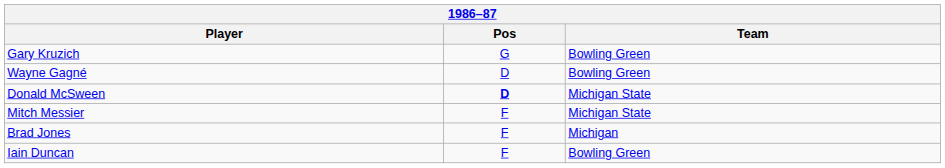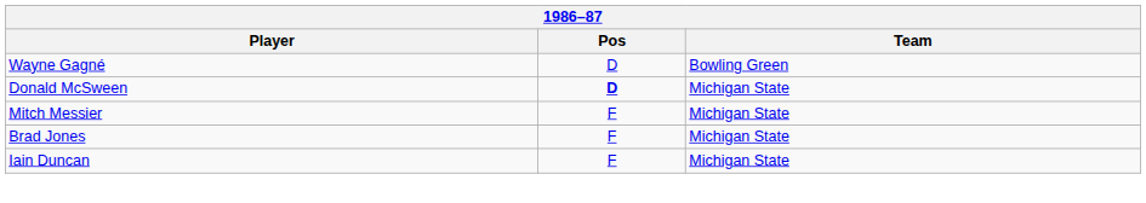 <table class="wikitable" width=95%>
 <tr>
 <th colspan=3><a href='#'>1986–87</a></th>
 </tr>
 <tr>
 <th>Player</th>
 <th>Pos</th>
 <th>Team</th>
-</tr>
-<tr>
-<td><a href='#'>Gary Kruzich</a></td>
-<td style="text-align:center;"><a href='#'>G</a></td>
-<td><a href='#'>Bowling Green</a></td>
 </tr>
 <tr>
 <td><a href='#'>Wayne Gagné</a></td>
 <td style="text-align:center;"><a href='#'>D</a></td>
 <td><a href='#'>Bowling Green</a></td>
 </tr>
 <tr>
 <td><a href='#'>Donald McSween</a></td>
 <td style="text-align:center;"><strong><a href='#'>D</a></strong></td>
 <td><a href='#'>Michigan State</a></td>
 </tr>
 <tr>
 <td><a href='#'>Mitch Messier</a></td>
 <td style="text-align:center;"><a href='#'>F</a></td>
 <td><a href='#'>Michigan State</a></td>
 </tr>
 <tr>
 <td><a href='#'>Brad Jones</a></td>
 <td style="text-align:center;"><a href='#'>F</a></td>
-<td><a href='#'>Michigan</a></td>
+<td><a href='#'>Michigan State</a></td>
 </tr>
 <tr>
 <td><a href='#'>Iain Duncan</a></td>
 <td style="text-align:center;"><a href='#'>F</a></td>
-<td><a href='#'>Bowling Green</a></td>
+<td><a href='#'>Michigan State</a></td>
 </tr>
 </table>
